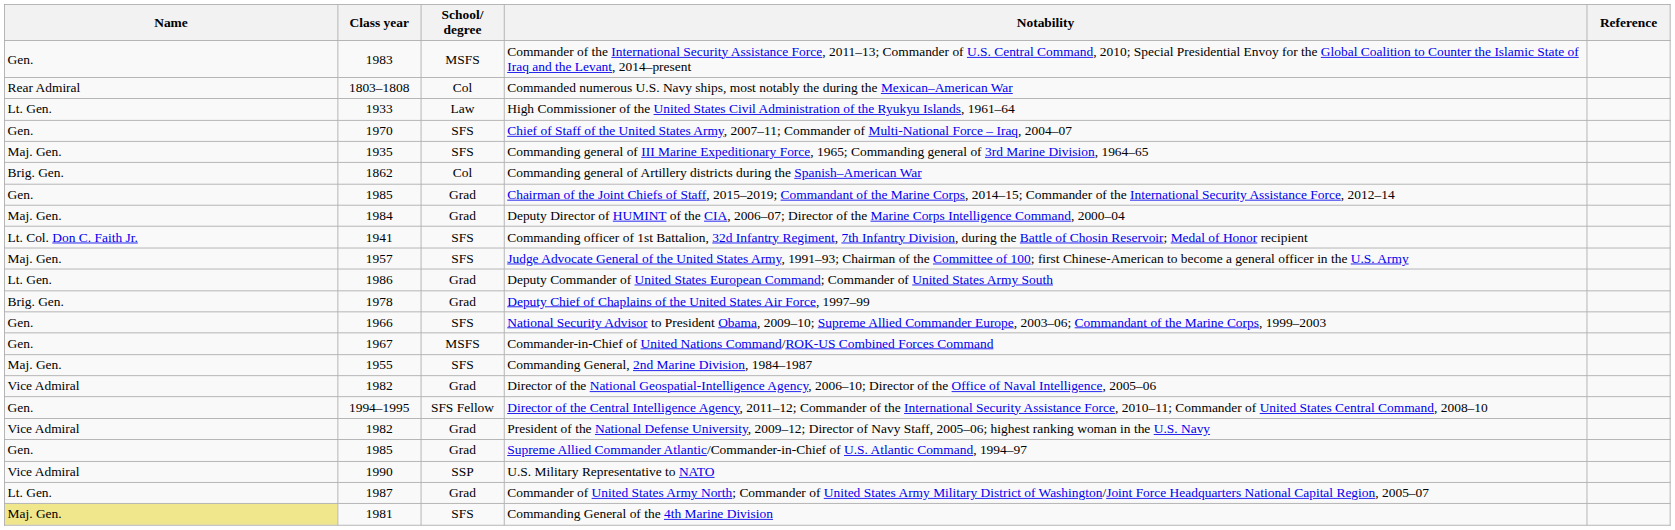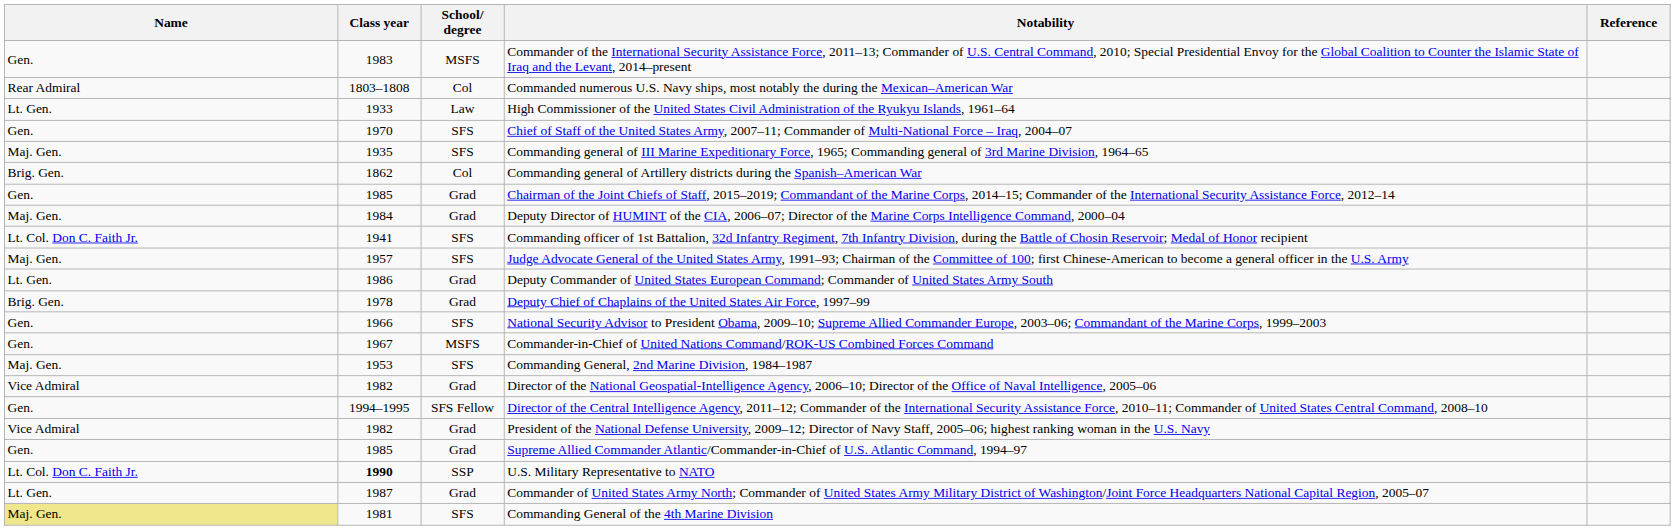 <table class="wikitable sortable" style="width:100%">
 <tr>
 <th style="width:20%;">Name</th>
 <th style="width:5%;">Class year</th>
 <th style="width:5%;">School/<br>degree</th>
 <th style="width:*;" class="unsortable">Notability</th>
 <th style="width:5%;" class="unsortable">Reference</th>
 </tr>
 <tr>
 <td>Gen. </td>
 <td style="text-align:center;">1983</td>
 <td style="text-align:center;">MSFS</td>
 <td>Commander of the <a href='#'>International Security Assistance Force</a>, 2011–13; Commander of <a href='#'>U.S. Central Command</a>, 2010; Special Presidential Envoy for the <a href='#'>Global Coalition to Counter the Islamic State of Iraq and the Levant</a>, 2014–present</td>
 <td style="text-align:center;"></td>
 </tr>
 <tr>
 <td>Rear Admiral </td>
 <td style="text-align:center;">1803–1808</td>
 <td style="text-align:center;">Col</td>
 <td>Commanded numerous U.S. Navy ships, most notably the  during the <a href='#'>Mexican–American War</a></td>
 <td style="text-align:center;"></td>
 </tr>
 <tr>
 <td>Lt. Gen. </td>
 <td style="text-align:center;">1933</td>
 <td style="text-align:center;">Law</td>
 <td>High Commissioner of the <a href='#'>United States Civil Administration of the Ryukyu Islands</a>, 1961–64</td>
 <td style="text-align:center;"></td>
 </tr>
 <tr>
 <td>Gen. </td>
 <td style="text-align:center;">1970</td>
 <td style="text-align:center;">SFS</td>
 <td><a href='#'>Chief of Staff of the United States Army</a>, 2007–11; Commander of <a href='#'>Multi-National Force – Iraq</a>, 2004–07</td>
 <td style="text-align:center;"></td>
 </tr>
 <tr>
 <td>Maj. Gen. </td>
 <td style="text-align:center;">1935</td>
 <td style="text-align:center;">SFS</td>
 <td>Commanding general of <a href='#'>III Marine Expeditionary Force</a>, 1965; Commanding general of <a href='#'>3rd Marine Division</a>, 1964–65</td>
 <td style="text-align:center;"></td>
 </tr>
 <tr>
 <td>Brig. Gen. </td>
 <td style="text-align:center;">1862</td>
 <td style="text-align:center;">Col</td>
 <td>Commanding general of Artillery districts during the <a href='#'>Spanish–American War</a></td>
 <td style="text-align:center;"></td>
 </tr>
 <tr>
 <td>Gen. </td>
 <td style="text-align:center;">1985</td>
 <td style="text-align:center;">Grad</td>
 <td><a href='#'>Chairman of the Joint Chiefs of Staff</a>, 2015–2019; <a href='#'>Commandant of the Marine Corps</a>, 2014–15; Commander of the <a href='#'>International Security Assistance Force</a>, 2012–14</td>
 <td style="text-align:center;"></td>
 </tr>
 <tr>
 <td>Maj. Gen. </td>
 <td style="text-align:center;">1984</td>
 <td style="text-align:center;">Grad</td>
 <td>Deputy Director of <a href='#'>HUMINT</a> of the <a href='#'>CIA</a>, 2006–07; Director of the <a href='#'>Marine Corps Intelligence Command</a>, 2000–04</td>
 <td style="text-align:center;"></td>
 </tr>
 <tr>
 <td>Lt. Col. <a href='#'>Don C. Faith Jr.</a></td>
 <td style="text-align:center;">1941</td>
 <td style="text-align:center;">SFS</td>
 <td>Commanding officer of 1st Battalion, <a href='#'>32d Infantry Regiment</a>, <a href='#'>7th Infantry Division</a>, during the <a href='#'>Battle of Chosin Reservoir</a>; <a href='#'>Medal of Honor</a> recipient</td>
 <td></td>
 </tr>
 <tr>
 <td>Maj. Gen. </td>
 <td style="text-align:center;">1957</td>
 <td style="text-align:center;">SFS</td>
 <td><a href='#'>Judge Advocate General of the United States Army</a>, 1991–93; Chairman of the <a href='#'>Committee of 100</a>; first Chinese-American to become a general officer in the <a href='#'>U.S. Army</a></td>
 <td style="text-align:center;"></td>
 </tr>
 <tr>
 <td>Lt. Gen. </td>
 <td style="text-align:center;">1986</td>
 <td style="text-align:center;">Grad</td>
 <td>Deputy Commander of <a href='#'>United States European Command</a>; Commander of <a href='#'>United States Army South</a></td>
 <td style="text-align:center;"></td>
 </tr>
 <tr>
 <td>Brig. Gen. </td>
 <td style="text-align:center;">1978</td>
 <td style="text-align:center;">Grad</td>
 <td><a href='#'>Deputy Chief of Chaplains of the United States Air Force</a>, 1997–99</td>
 <td style="text-align:center;"></td>
 </tr>
 <tr>
 <td>Gen. </td>
 <td style="text-align:center;">1966</td>
 <td style="text-align:center;">SFS</td>
 <td><a href='#'>National Security Advisor</a> to President <a href='#'>Obama</a>, 2009–10; <a href='#'>Supreme Allied Commander Europe</a>, 2003–06; <a href='#'>Commandant of the Marine Corps</a>, 1999–2003</td>
 <td style="text-align:center;"></td>
 </tr>
 <tr>
 <td>Gen. </td>
 <td style="text-align:center;">1967</td>
 <td style="text-align:center;">MSFS</td>
 <td>Commander-in-Chief of <a href='#'>United Nations Command</a>/<a href='#'>ROK-US Combined Forces Command</a></td>
 <td style="text-align:center;"></td>
 </tr>
 <tr>
 <td>Maj. Gen. </td>
-<td style="text-align:center;">1955</td>
+<td style="text-align:center;">1953</td>
 <td style="text-align:center;">SFS</td>
 <td>Commanding General, <a href='#'>2nd Marine Division</a>, 1984–1987</td>
 <td style="text-align:center;"></td>
 </tr>
 <tr>
 <td>Vice Admiral </td>
 <td style="text-align:center;">1982</td>
 <td style="text-align:center;">Grad</td>
 <td>Director of the <a href='#'>National Geospatial-Intelligence Agency</a>, 2006–10; Director of the <a href='#'>Office of Naval Intelligence</a>, 2005–06</td>
 <td style="text-align:center;"></td>
 </tr>
 <tr>
 <td>Gen. </td>
 <td style="text-align:center;">1994–1995</td>
 <td style="text-align:center;">SFS Fellow</td>
 <td><a href='#'>Director of the Central Intelligence Agency</a>, 2011–12; Commander of the <a href='#'>International Security Assistance Force</a>, 2010–11; Commander of <a href='#'>United States Central Command</a>, 2008–10</td>
 <td style="text-align:center;"></td>
 </tr>
 <tr>
 <td>Vice Admiral </td>
 <td style="text-align:center;">1982</td>
 <td style="text-align:center;">Grad</td>
 <td>President of the <a href='#'>National Defense University</a>, 2009–12; Director of Navy Staff, 2005–06; highest ranking woman in the <a href='#'>U.S. Navy</a></td>
 <td style="text-align:center;"></td>
 </tr>
 <tr>
 <td>Gen. </td>
 <td style="text-align:center;">1985</td>
 <td style="text-align:center;">Grad</td>
 <td><a href='#'>Supreme Allied Commander Atlantic</a>/Commander-in-Chief of <a href='#'>U.S. Atlantic Command</a>, 1994–97</td>
 <td style="text-align:center;"></td>
 </tr>
 <tr>
-<td>Vice Admiral </td>
-<td style="text-align:center;">1990</td>
+<td>Lt. Col. <a href='#'>Don C. Faith Jr.</a></td>
+<td style="text-align:center;"><strong>1990</strong></td>
 <td style="text-align:center;">SSP</td>
 <td>U.S. Military Representative to <a href='#'>NATO</a></td>
 <td style="text-align:center;"></td>
 </tr>
 <tr>
 <td>Lt. Gen. </td>
 <td style="text-align:center;">1987</td>
 <td style="text-align:center;">Grad</td>
 <td>Commander of <a href='#'>United States Army North</a>; Commander of <a href='#'>United States Army Military District of Washington</a>/<a href='#'>Joint Force Headquarters National Capital Region</a>, 2005–07</td>
 <td style="text-align:center;"></td>
 </tr>
 <tr>
 <td style="background: khaki;">Maj. Gen. </td>
 <td style="text-align:center;">1981</td>
 <td style="text-align:center;">SFS</td>
 <td>Commanding General of the <a href='#'>4th Marine Division</a></td>
 <td style="text-align:center;"></td>
 </tr>
 </table>
